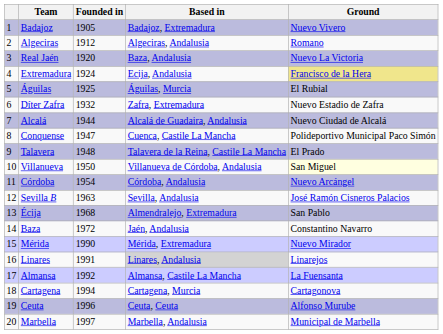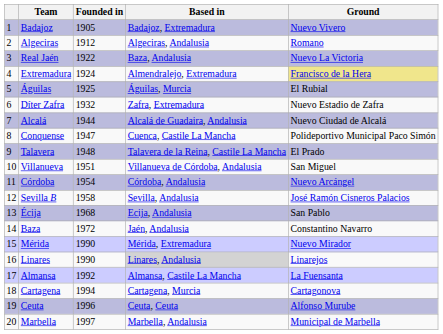 <table class="wikitable">
 <tr>
 <th></th>
 <th>Team</th>
 <th>Founded in</th>
 <th>Based in</th>
 <th>Ground</th>
 </tr>
 <tr style="background:#BBBBDD;">
 <td>1</td>
 <td><a href='#'>Badajoz</a></td>
 <td>1905</td>
 <td><a href='#'>Badajoz</a>, <a href='#'>Extremadura</a></td>
 <td><a href='#'>Nuevo Vivero</a></td>
 </tr>
 <tr>
 <td>2</td>
 <td><a href='#'>Algeciras</a></td>
 <td>1912</td>
 <td><a href='#'>Algeciras</a>, <a href='#'>Andalusia</a></td>
 <td><a href='#'>Romano</a></td>
 </tr>
 <tr style="background:#BBBBDD;">
 <td>3</td>
 <td><a href='#'>Real Jaén</a></td>
-<td>1920</td>
+<td>1922</td>
 <td><a href='#'>Baza</a>, <a href='#'>Andalusia</a></td>
 <td><a href='#'>Nuevo La Victoria</a></td>
 </tr>
 <tr>
 <td>4</td>
 <td><a href='#'>Extremadura</a></td>
 <td>1924</td>
-<td><a href='#'>Ecija</a>, <a href='#'>Andalusia</a></td>
+<td><a href='#'>Almendralejo</a>, <a href='#'>Extremadura</a></td>
 <td style="background: khaki;"><a href='#'>Francisco de la Hera</a></td>
 </tr>
 <tr style="background:#BBBBDD;">
 <td>5</td>
 <td><a href='#'>Águilas</a></td>
 <td>1925</td>
 <td><a href='#'>Águilas</a>, <a href='#'>Murcia</a></td>
 <td>El Rubial</td>
 </tr>
 <tr>
 <td>6</td>
 <td><a href='#'>Díter Zafra</a></td>
 <td>1932</td>
 <td><a href='#'>Zafra</a>, <a href='#'>Extremadura</a></td>
 <td>Nuevo Estadio de Zafra</td>
 </tr>
 <tr style="background:#BBBBDD;">
 <td>7</td>
 <td><a href='#'>Alcalá</a></td>
 <td>1944</td>
 <td><a href='#'>Alcalá de Guadaira</a>, <a href='#'>Andalusia</a></td>
 <td>Nuevo Ciudad de Alcalá</td>
 </tr>
 <tr>
 <td>8</td>
 <td><a href='#'>Conquense</a></td>
 <td>1947</td>
 <td><a href='#'>Cuenca</a>, <a href='#'>Castile La Mancha</a></td>
 <td>Polideportivo Municipal Paco Simón</td>
 </tr>
 <tr style="background:#BBBBDD;">
 <td>9</td>
 <td><a href='#'>Talavera</a></td>
 <td>1948</td>
 <td><a href='#'>Talavera de la Reina</a>, <a href='#'>Castile La Mancha</a></td>
 <td>El Prado</td>
 </tr>
 <tr>
 <td>10</td>
 <td><a href='#'>Villanueva</a></td>
-<td>1950</td>
+<td>1951</td>
 <td><a href='#'>Villanueva de Córdoba</a>, <a href='#'>Andalusia</a></td>
-<td style="background: lightyellow;">San Miguel</td>
+<td>San Miguel</td>
 </tr>
 <tr style="background:#BBBBDD;">
 <td>11</td>
 <td><a href='#'>Córdoba</a></td>
 <td>1954</td>
 <td><a href='#'>Córdoba</a>, <a href='#'>Andalusia</a></td>
 <td><a href='#'>Nuevo Arcángel</a></td>
 </tr>
 <tr>
 <td>12</td>
 <td><a href='#'>Sevilla <em>B</em></a></td>
-<td>1963</td>
+<td>1958</td>
 <td><a href='#'>Sevilla</a>, <a href='#'>Andalusia</a></td>
 <td><a href='#'>José Ramón Cisneros Palacios</a></td>
 </tr>
 <tr style="background:#BBBBDD;">
 <td>13</td>
 <td><a href='#'>Écija</a></td>
 <td>1968</td>
-<td><a href='#'>Almendralejo</a>, <a href='#'>Extremadura</a></td>
+<td><a href='#'>Ecija</a>, <a href='#'>Andalusia</a></td>
 <td>San Pablo</td>
 </tr>
 <tr>
 <td>14</td>
 <td><a href='#'>Baza</a></td>
 <td>1972</td>
 <td><a href='#'>Jaén</a>, <a href='#'>Andalusia</a></td>
 <td>Constantino Navarro</td>
 </tr>
 <tr style="background:#CCCCFF;">
 <td>15</td>
 <td><a href='#'>Mérida</a></td>
 <td>1990</td>
 <td><a href='#'>Mérida</a>, <a href='#'>Extremadura</a></td>
 <td><a href='#'>Nuevo Mirador</a></td>
 </tr>
 <tr>
 <td>16</td>
 <td><a href='#'>Linares</a></td>
-<td>1991</td>
+<td>1990</td>
 <td style="background: lightgrey;"><a href='#'>Linares</a>, <a href='#'>Andalusia</a></td>
 <td><a href='#'>Linarejos</a></td>
 </tr>
 <tr style="background:#CCCCFF;">
 <td>17</td>
 <td><a href='#'>Almansa</a></td>
 <td>1992</td>
 <td><a href='#'>Almansa</a>, <a href='#'>Castile La Mancha</a></td>
 <td><a href='#'>La Fuensanta</a></td>
 </tr>
 <tr>
 <td>18</td>
 <td><a href='#'>Cartagena</a></td>
 <td>1994</td>
 <td><a href='#'>Cartagena</a>, <a href='#'>Murcia</a></td>
 <td><a href='#'>Cartagonova</a></td>
 </tr>
 <tr style="background:#BBBBDD;">
 <td>19</td>
 <td><a href='#'>Ceuta</a></td>
 <td>1996</td>
 <td><a href='#'>Ceuta</a>, <a href='#'>Ceuta</a></td>
 <td><a href='#'>Alfonso Murube</a></td>
 </tr>
 <tr>
 <td>20</td>
 <td><a href='#'>Marbella</a></td>
 <td>1997</td>
 <td><a href='#'>Marbella</a>, <a href='#'>Andalusia</a></td>
 <td><a href='#'>Municipal de Marbella</a></td>
 </tr>
 </table>
